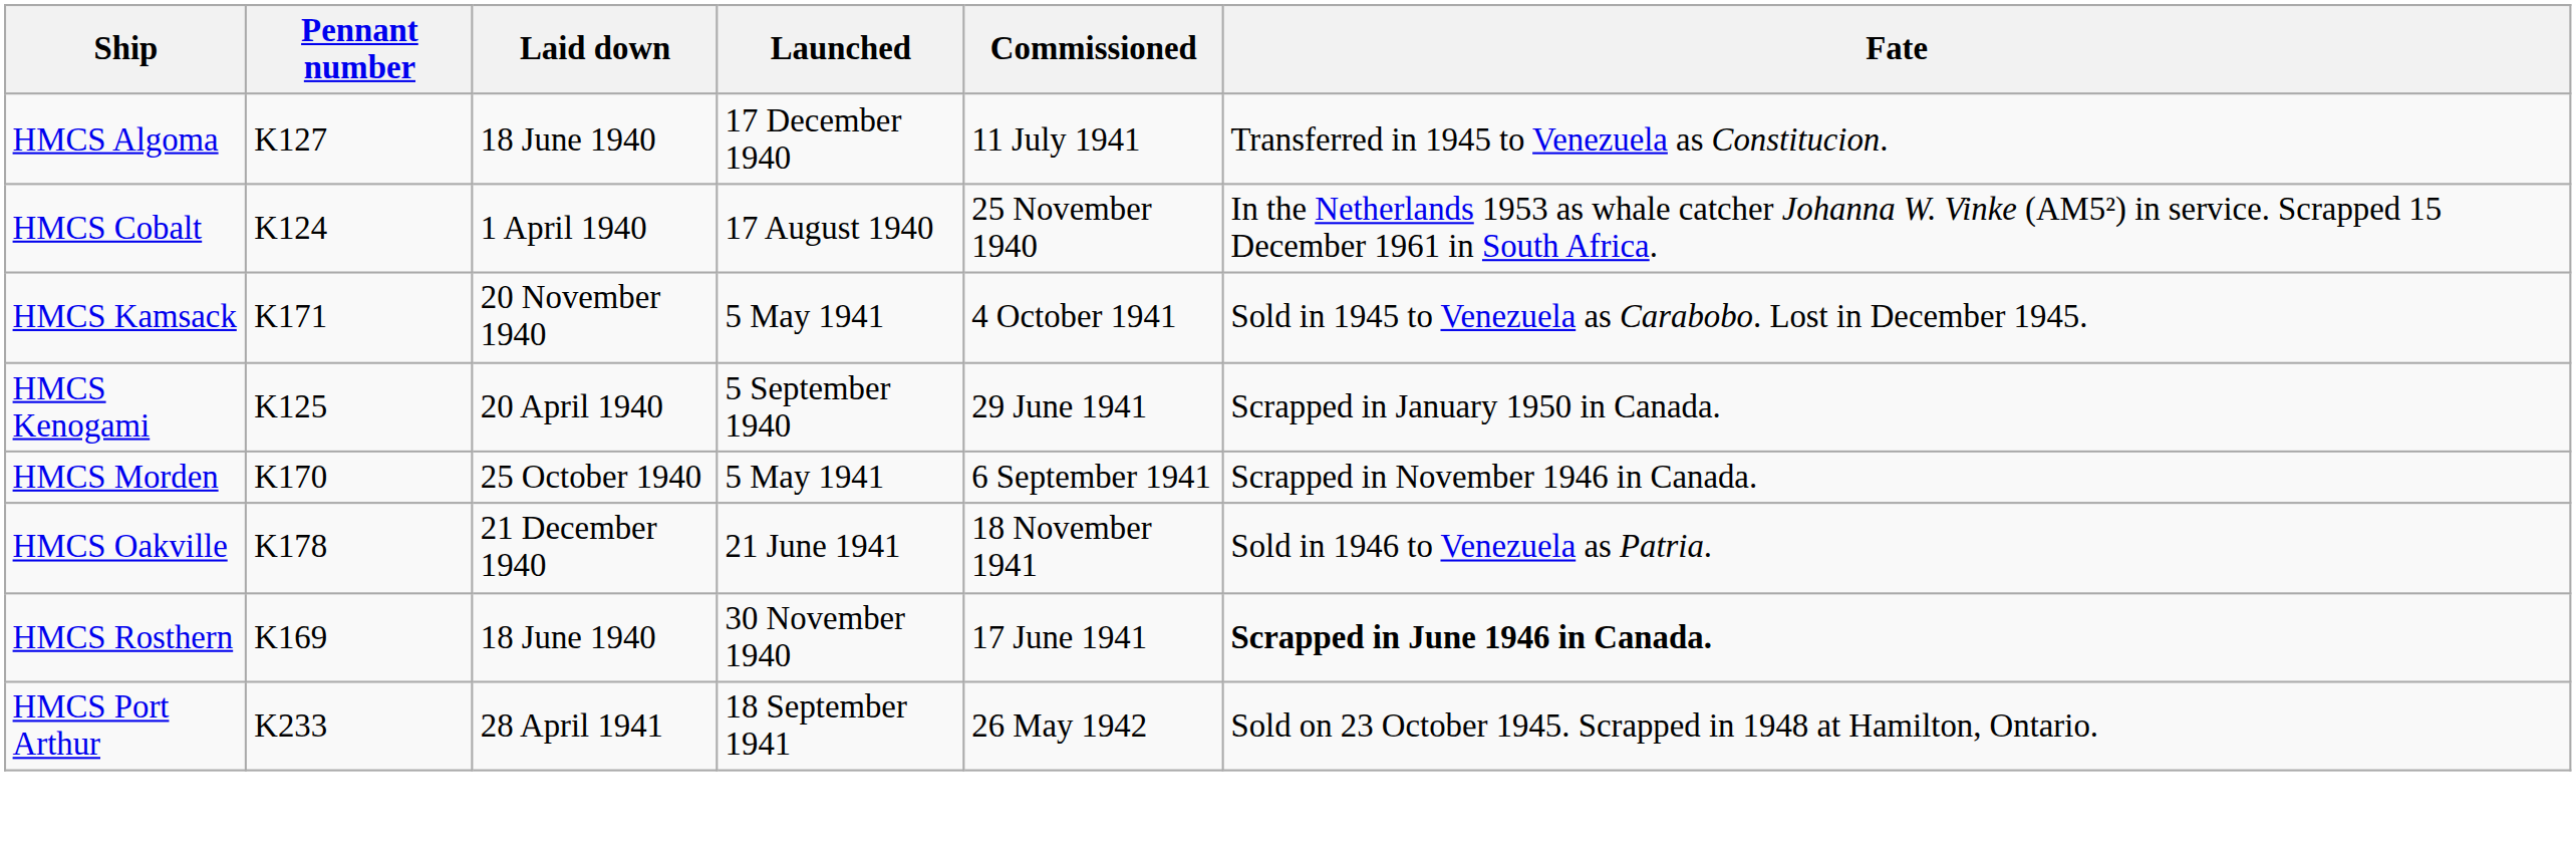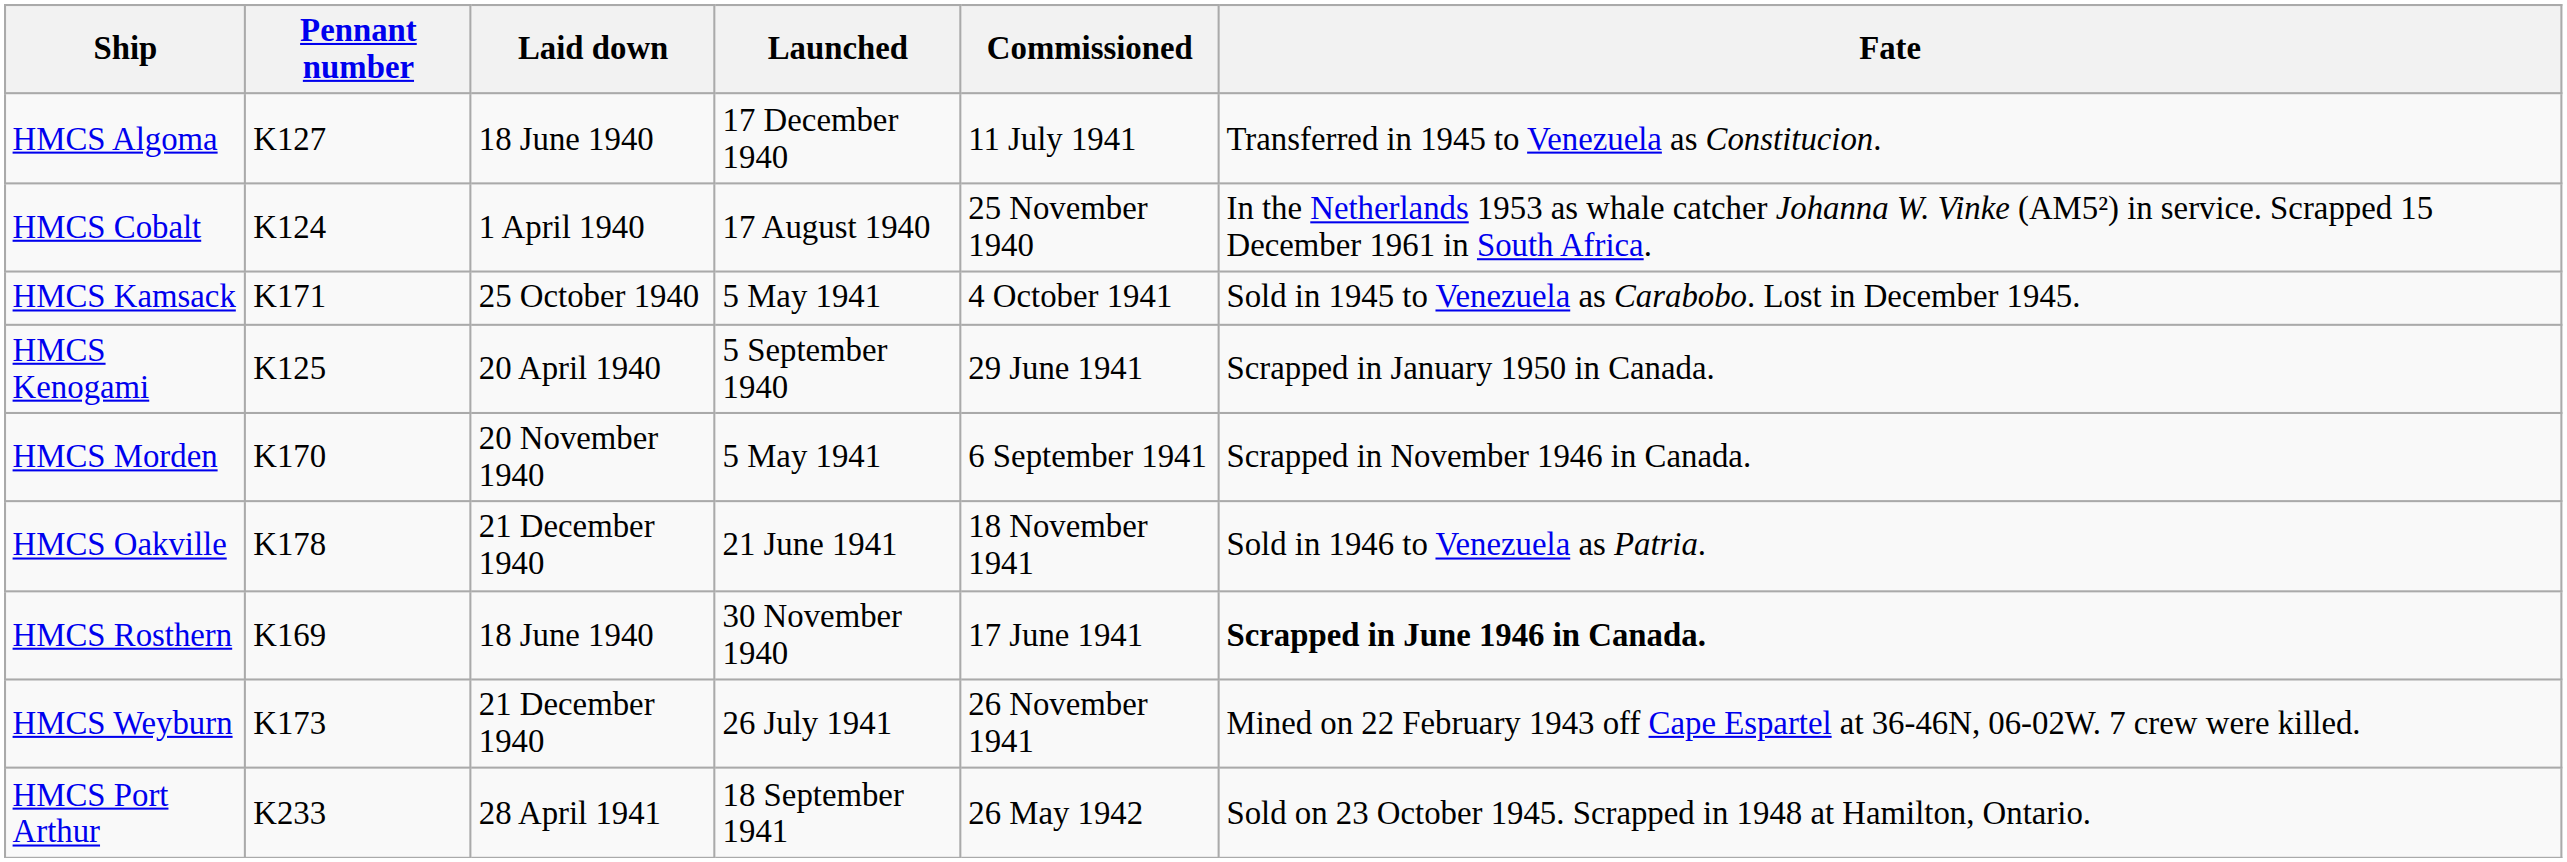 <table class="wikitable">
 <tr>
 <th>Ship</th>
 <th><a href='#'>Pennant number</a></th>
 <th>Laid down</th>
 <th>Launched</th>
 <th>Commissioned</th>
 <th>Fate</th>
 </tr>
 <tr>
 <td><a href='#'>HMCS Algoma</a></td>
 <td>K127</td>
 <td>18 June 1940</td>
 <td>17 December 1940</td>
 <td>11 July 1941</td>
 <td>Transferred in 1945 to <a href='#'>Venezuela</a> as <em>Constitucion</em>.</td>
 </tr>
 <tr>
 <td><a href='#'>HMCS Cobalt</a></td>
 <td>K124</td>
 <td>1 April 1940</td>
 <td>17 August 1940</td>
 <td>25 November 1940</td>
 <td>In the <a href='#'>Netherlands</a> 1953 as whale catcher <em>Johanna W. Vinke</em> (AM5²) in service. Scrapped 15 December 1961 in <a href='#'>South Africa</a>.</td>
 </tr>
 <tr>
 <td><a href='#'>HMCS Kamsack</a></td>
 <td>K171</td>
-<td>20 November 1940</td>
+<td>25 October 1940</td>
 <td>5 May 1941</td>
 <td>4 October 1941</td>
 <td>Sold in 1945 to <a href='#'>Venezuela</a> as <em>Carabobo</em>. Lost in December 1945.</td>
 </tr>
 <tr>
 <td><a href='#'>HMCS Kenogami</a></td>
 <td>K125</td>
 <td>20 April 1940</td>
 <td>5 September 1940</td>
 <td>29 June 1941</td>
 <td>Scrapped in January 1950 in Canada.</td>
 </tr>
 <tr>
 <td><a href='#'>HMCS Morden</a></td>
 <td>K170</td>
-<td>25 October 1940</td>
+<td>20 November 1940</td>
 <td>5 May 1941</td>
 <td>6 September 1941</td>
 <td>Scrapped in November 1946 in Canada.</td>
 </tr>
 <tr>
 <td><a href='#'>HMCS Oakville</a></td>
 <td>K178</td>
 <td>21 December 1940</td>
 <td>21 June 1941</td>
 <td>18 November 1941</td>
 <td>Sold in 1946 to <a href='#'>Venezuela</a> as <em>Patria</em>.</td>
 </tr>
 <tr>
 <td><a href='#'>HMCS Rosthern</a></td>
 <td>K169</td>
 <td>18 June 1940</td>
 <td>30 November 1940</td>
 <td>17 June 1941</td>
 <td><strong>Scrapped in June 1946 in Canada.</strong></td>
 </tr>
 <tr>
+<td><a href='#'>HMCS Weyburn</a></td>
+<td>K173</td>
+<td>21 December 1940</td>
+<td>26 July 1941</td>
+<td>26 November 1941</td>
+<td>Mined on 22 February 1943 off <a href='#'>Cape Espartel</a> at 36-46N, 06-02W. 7 crew were killed.</td>
+</tr>
+<tr>
 <td><a href='#'>HMCS Port Arthur</a></td>
 <td>K233</td>
 <td>28 April 1941</td>
 <td>18 September 1941</td>
 <td>26 May 1942</td>
 <td>Sold on 23 October 1945. Scrapped in 1948 at Hamilton, Ontario.</td>
 </tr>
 </table>
